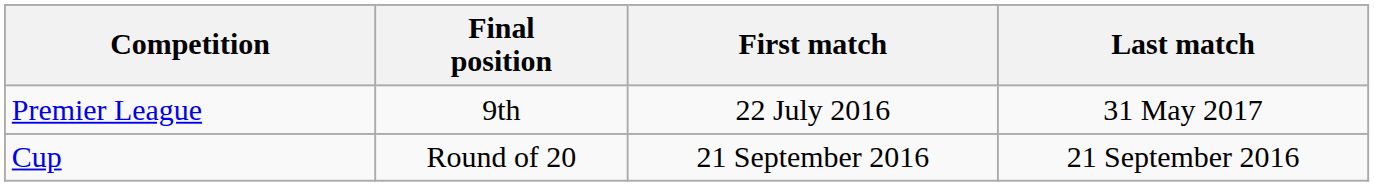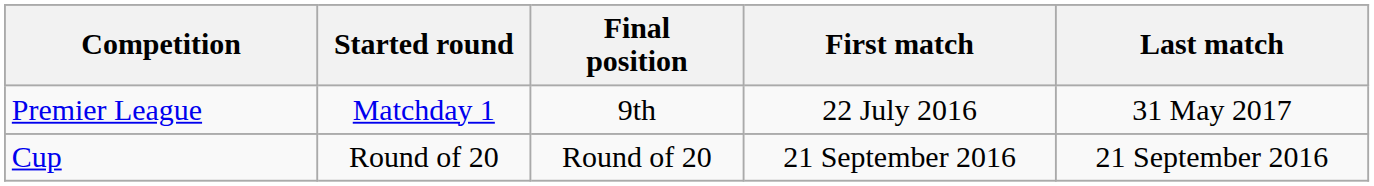 <table class="wikitable" style="text-align:center; width:730px;">
 <tr>
 <th style="text-align:center; width:150px;">Competition</th>
+<th style="text-align:center; width:100px;">Started round</th>
 <th style="text-align:center; width:100px;">Final <br> position</th>
 <th style="text-align:center; width:150px;">First match</th>
 <th style="text-align:center; width:150px;">Last match</th>
 </tr>
 <tr>
 <td style="text-align:left;"><a href='#'>Premier League</a></td>
+<td><a href='#'>Matchday 1</a></td>
 <td>9th</td>
 <td>22 July 2016</td>
 <td>31 May 2017</td>
 </tr>
 <tr>
 <td style="text-align:left;"><a href='#'>Cup</a></td>
 <td>Round of 20</td>
+<td>Round of 20</td>
 <td>21 September 2016</td>
 <td>21 September 2016</td>
 </tr>
 </table>
